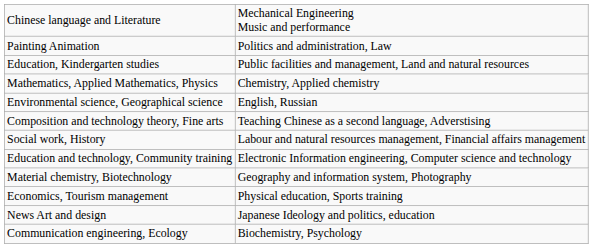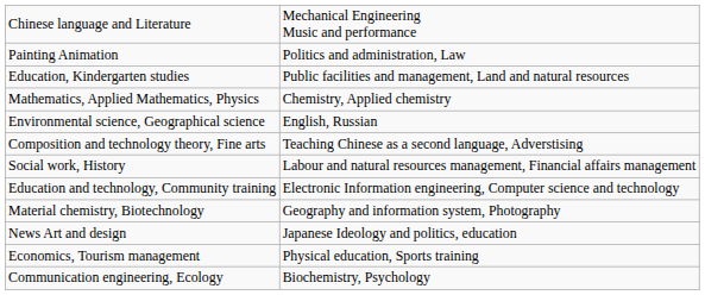 <table class="wikitable">
 <tr>
 <td>Chinese language and Literature</td>
 <td>Mechanical Engineering<br>Music and performance</td>
 </tr>
 <tr>
 <td>Painting Animation</td>
 <td>Politics and administration, Law</td>
 </tr>
 <tr>
 <td>Education, Kindergarten studies</td>
 <td>Public facilities and management, Land and natural resources</td>
 </tr>
 <tr>
 <td>Mathematics, Applied Mathematics, Physics</td>
 <td>Chemistry, Applied chemistry</td>
 </tr>
 <tr>
 <td>Environmental science, Geographical science</td>
 <td>English, Russian</td>
 </tr>
 <tr>
 <td>Composition and technology theory, Fine arts</td>
 <td>Teaching Chinese as a second language, Adverstising</td>
 </tr>
 <tr>
 <td>Social work, History</td>
 <td>Labour and natural resources management, Financial affairs management</td>
 </tr>
 <tr>
 <td>Education and technology, Community training</td>
 <td>Electronic Information engineering, Computer science and technology</td>
 </tr>
 <tr>
 <td>Material chemistry, Biotechnology</td>
 <td>Geography and information system, Photography</td>
 </tr>
 <tr>
+<td>News Art and design</td>
+<td>Japanese Ideology and politics, education</td>
+</tr>
+<tr>
 <td>Economics, Tourism management</td>
 <td>Physical education, Sports training</td>
-</tr>
-<tr>
-<td>News Art and design</td>
-<td>Japanese Ideology and politics, education</td>
 </tr>
 <tr>
 <td>Communication engineering, Ecology</td>
 <td>Biochemistry, Psychology</td>
 </tr>
 </table>
